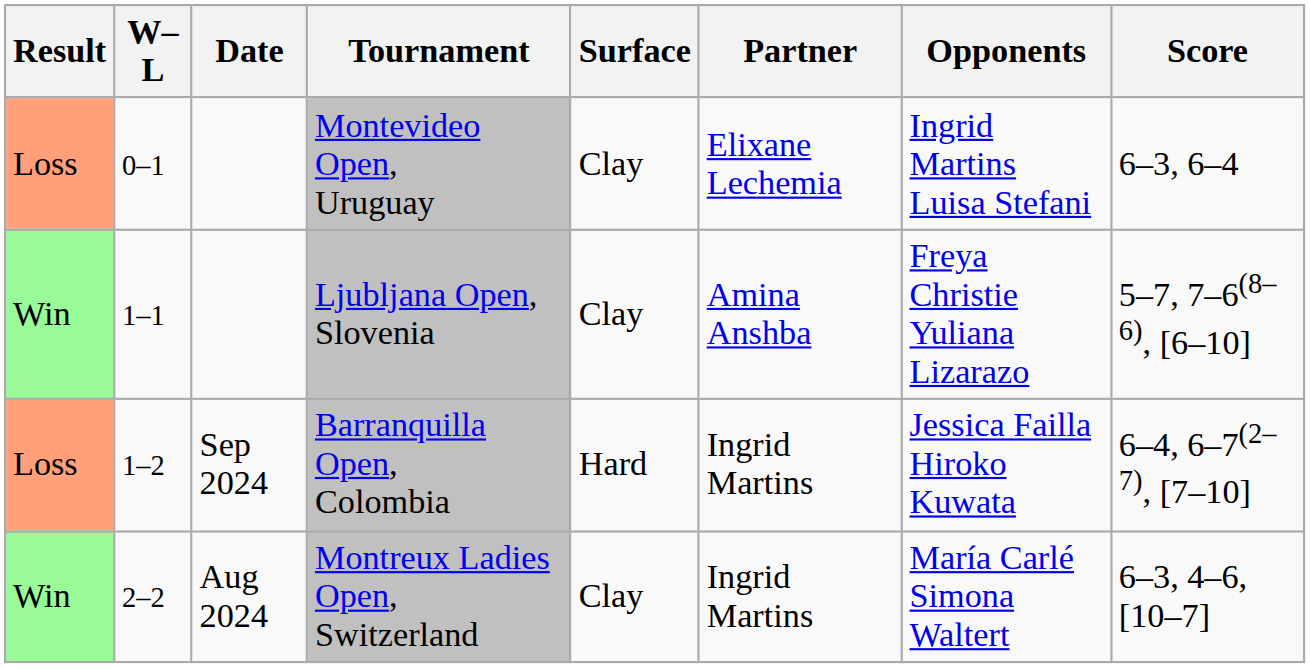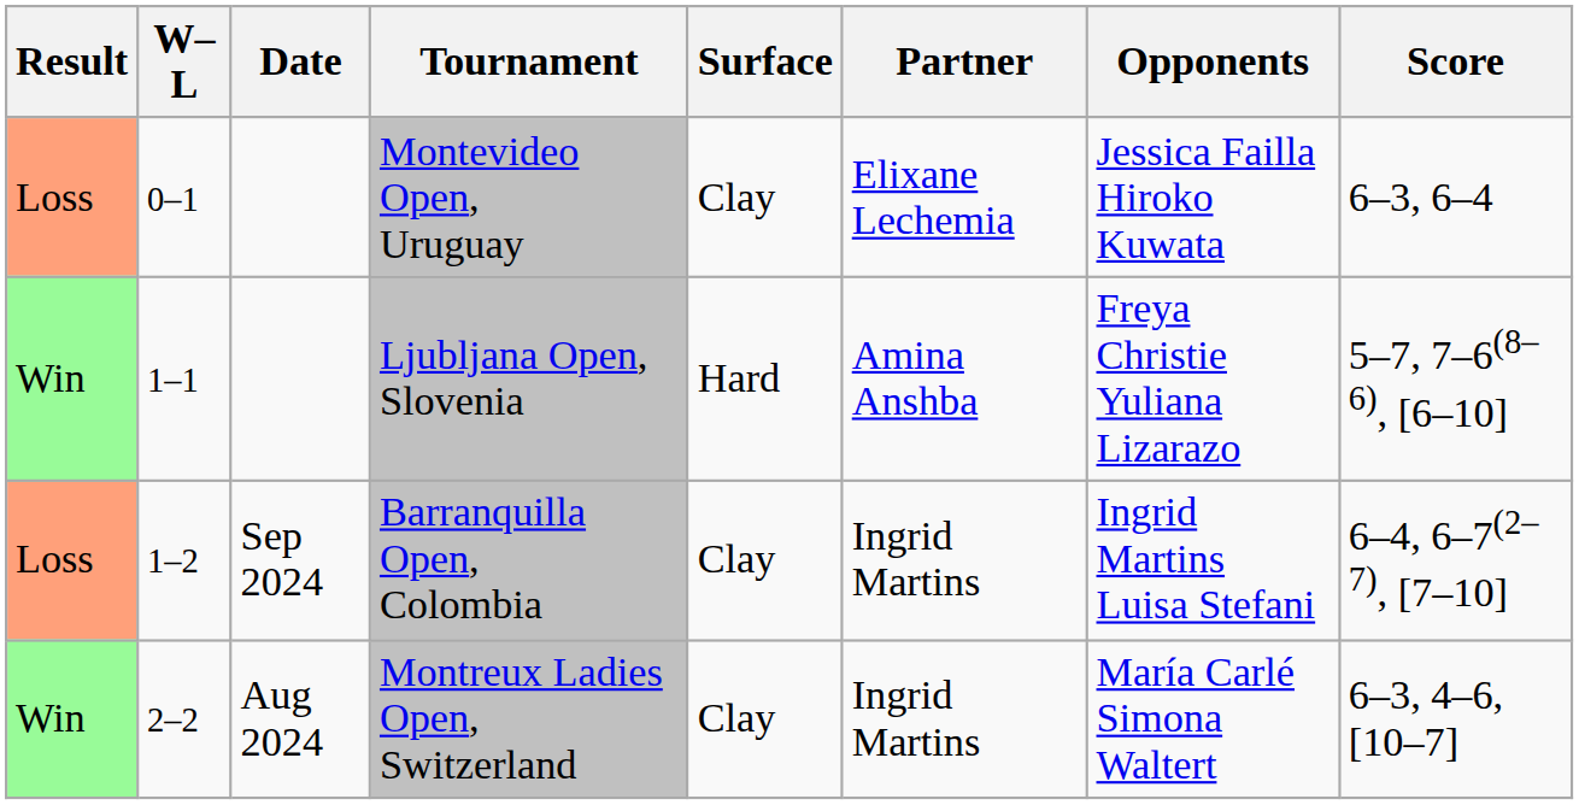 <table class="sortable wikitable">
 <tr>
 <th>Result</th>
 <th class="unsortable">W–L</th>
 <th>Date</th>
 <th>Tournament</th>
 <th>Surface</th>
 <th>Partner</th>
 <th>Opponents</th>
 <th class="unsortable">Score</th>
 </tr>
 <tr>
 <td style="background:#ffa07a;">Loss</td>
 <td><small>0–1</small></td>
 <td><a href='#'></a></td>
 <td bgcolor=silver><a href='#'>Montevideo Open</a>, <br>Uruguay</td>
 <td>Clay</td>
 <td> <a href='#'>Elixane Lechemia</a></td>
-<td> <a href='#'>Ingrid Martins</a> <br>  <a href='#'>Luisa Stefani</a></td>
+<td> <a href='#'>Jessica Failla</a> <br>  <a href='#'>Hiroko Kuwata</a></td>
 <td>6–3, 6–4</td>
 </tr>
 <tr>
 <td style=background:#98fb98>Win</td>
 <td><small>1–1</small></td>
 <td><a href='#'></a></td>
 <td bgcolor=silver><a href='#'>Ljubljana Open</a>, <br>Slovenia</td>
-<td>Clay</td>
+<td>Hard</td>
 <td> <a href='#'>Amina Anshba</a></td>
 <td> <a href='#'>Freya Christie</a> <br>  <a href='#'>Yuliana Lizarazo</a></td>
 <td>5–7, 7–6<sup>(8–6)</sup>, [6–10]</td>
 </tr>
 <tr>
 <td style="background:#ffa07a;">Loss</td>
 <td><small>1–2</small></td>
 <td>Sep 2024</td>
 <td bgcolor=silver><a href='#'>Barranquilla Open</a>, <br>Colombia</td>
-<td>Hard</td>
+<td>Clay</td>
 <td> Ingrid Martins</td>
-<td> <a href='#'>Jessica Failla</a> <br>  <a href='#'>Hiroko Kuwata</a></td>
+<td> <a href='#'>Ingrid Martins</a> <br>  <a href='#'>Luisa Stefani</a></td>
 <td>6–4, 6–7<sup>(2–7)</sup>, [7–10]</td>
 </tr>
 <tr>
 <td style=background:#98fb98>Win</td>
 <td><small>2–2</small></td>
 <td>Aug 2024</td>
 <td bgcolor=silver><a href='#'>Montreux Ladies Open</a>, <br>Switzerland</td>
 <td>Clay</td>
 <td> Ingrid Martins</td>
 <td> <a href='#'>María Carlé</a> <br>  <a href='#'>Simona Waltert</a></td>
 <td>6–3, 4–6, [10–7]</td>
 </tr>
 </table>
